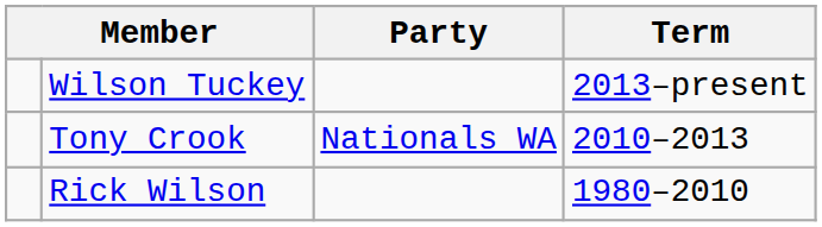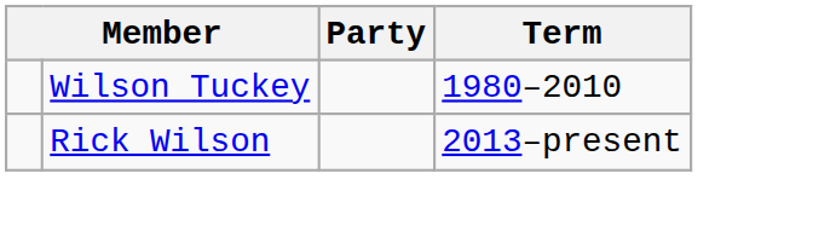 <table class="wikitable">
 <tr>
 <th colspan="2">Member</th>
 <th>Party</th>
 <th>Term</th>
 </tr>
 <tr>
 <td> </td>
 <td><a href='#'>Wilson Tuckey</a></td>
 <td></td>
-<td><a href='#'>2013</a>–present</td>
-</tr>
-<tr>
-<td> </td>
-<td><a href='#'>Tony Crook</a></td>
-<td><a href='#'>Nationals WA</a></td>
-<td><a href='#'>2010</a>–2013</td>
+<td><a href='#'>1980</a>–2010</td>
 </tr>
 <tr>
 <td> </td>
 <td><a href='#'>Rick Wilson</a></td>
 <td></td>
-<td><a href='#'>1980</a>–2010</td>
+<td><a href='#'>2013</a>–present</td>
 </tr>
 </table>
